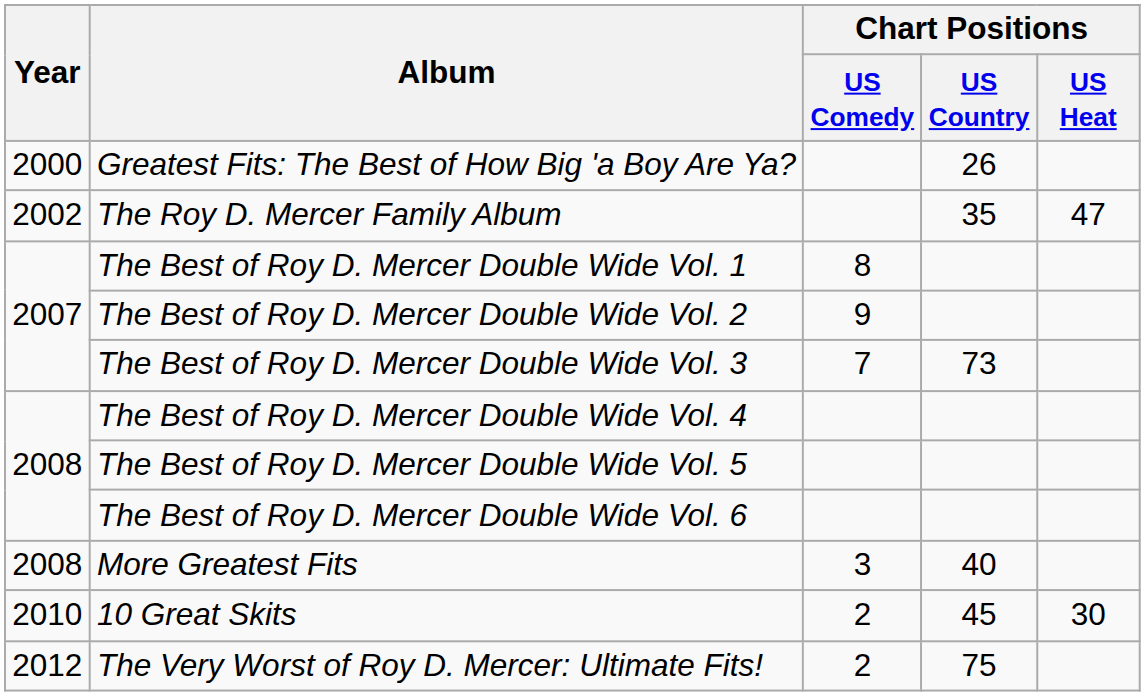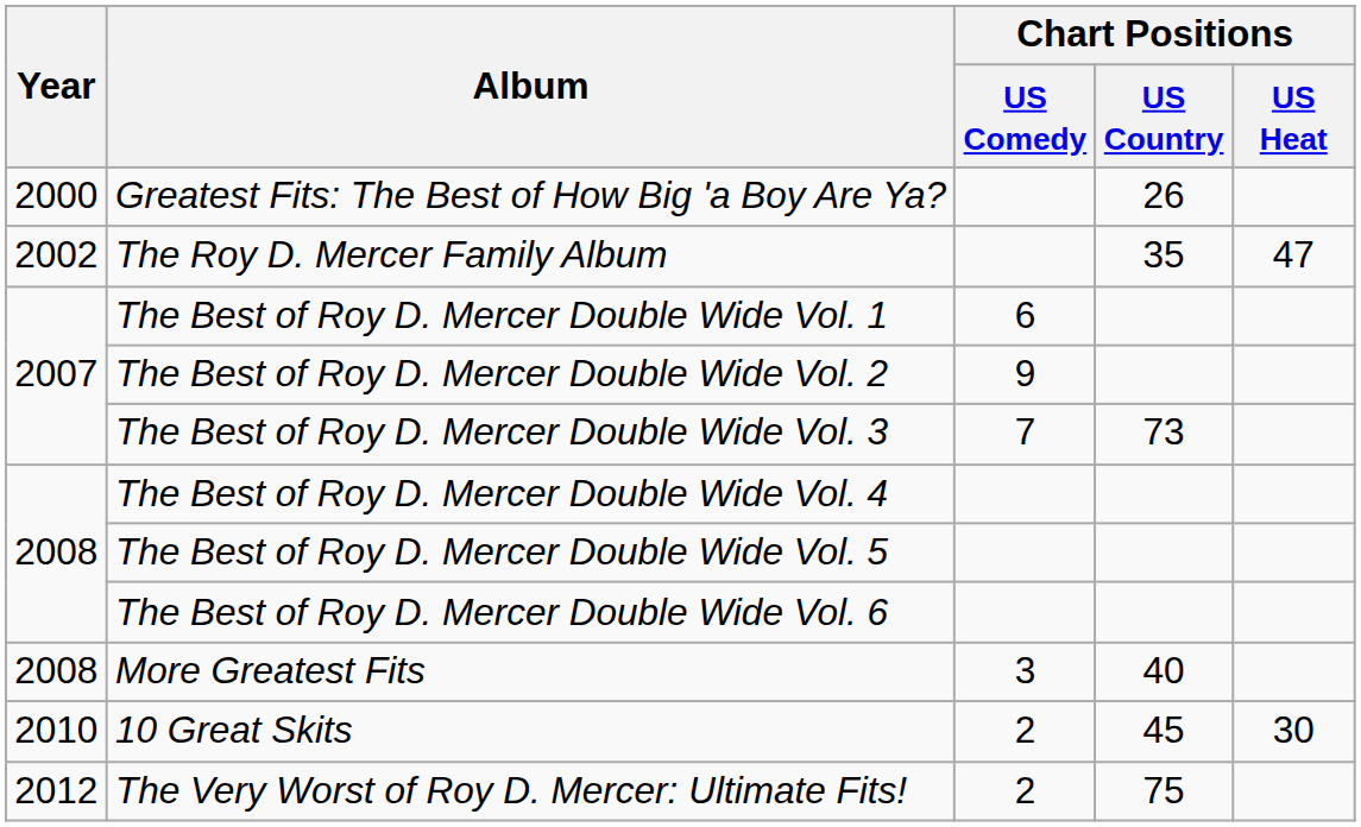 <table class="wikitable">
 <tr>
 <th rowspan="2">Year</th>
 <th rowspan="2">Album</th>
 <th colspan="3">Chart Positions</th>
 </tr>
 <tr>
 <th width="45"><small><a href='#'>US Comedy</a></small></th>
 <th width="45"><small><a href='#'>US Country</a></small></th>
 <th width="45"><small><a href='#'>US Heat</a></small></th>
 </tr>
 <tr>
 <td>2000</td>
 <td><em>Greatest Fits: The Best of How Big 'a Boy Are Ya?</em></td>
 <td align="center"></td>
 <td align="center">26</td>
 <td align="center"></td>
 </tr>
 <tr>
 <td>2002</td>
 <td><em>The Roy D. Mercer Family Album</em></td>
 <td align="center"></td>
 <td align="center">35</td>
 <td align="center">47</td>
 </tr>
 <tr>
 <td rowspan="3">2007</td>
 <td><em>The Best of Roy D. Mercer Double Wide Vol. 1</em></td>
-<td align="center">8</td>
+<td align="center">6</td>
 <td align="center"></td>
 <td align="center"></td>
 </tr>
 <tr>
 <td><em>The Best of Roy D. Mercer Double Wide Vol. 2</em></td>
 <td align="center">9</td>
 <td align="center"></td>
 <td align="center"></td>
 </tr>
 <tr>
 <td><em>The Best of Roy D. Mercer Double Wide Vol. 3</em></td>
 <td align="center">7</td>
 <td align="center">73</td>
 <td align="center"></td>
 </tr>
 <tr>
 <td rowspan="3">2008</td>
 <td><em>The Best of Roy D. Mercer Double Wide Vol. 4</em></td>
 <td align="center"></td>
 <td align="center"></td>
 <td align="center"></td>
 </tr>
 <tr>
 <td><em>The Best of Roy D. Mercer Double Wide Vol. 5</em></td>
 <td align="center"></td>
 <td align="center"></td>
 <td align="center"></td>
 </tr>
 <tr>
 <td><em>The Best of Roy D. Mercer Double Wide Vol. 6</em></td>
 <td align="center"></td>
 <td align="center"></td>
 <td align="center"></td>
 </tr>
 <tr>
 <td>2008</td>
 <td><em>More Greatest Fits</em></td>
 <td align="center">3</td>
 <td align="center">40</td>
 <td align="center"></td>
 </tr>
 <tr>
 <td>2010</td>
 <td><em>10 Great Skits</em></td>
 <td align="center">2</td>
 <td align="center">45</td>
 <td align="center">30</td>
 </tr>
 <tr>
 <td>2012</td>
 <td><em>The Very Worst of Roy D. Mercer: Ultimate Fits!</em></td>
 <td align="center">2</td>
 <td align="center">75</td>
 <td align="center"></td>
 </tr>
 </table>
